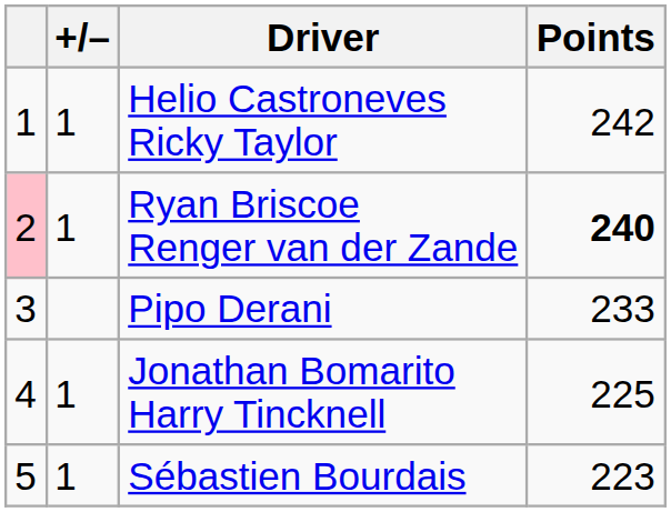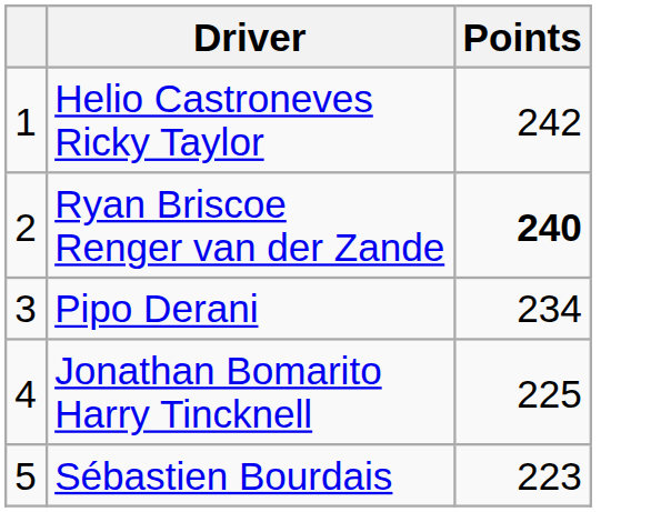 <table class="wikitable" style="font-size: 95%;">
 <tr>
 <th scope="col"></th>
-<th scope="col">+/–</th>
 <th scope="col">Driver</th>
 <th scope="col">Points</th>
 </tr>
 <tr>
 <td align=center>1</td>
-<td align="left"> 1</td>
 <td> <a href='#'>Helio Castroneves</a><br> <a href='#'>Ricky Taylor</a></td>
 <td align=right>242</td>
 </tr>
 <tr>
-<td align=center style="background: pink;">2</td>
-<td align="left"> 1</td>
+<td align=center>2</td>
 <td> <a href='#'>Ryan Briscoe</a><br> <a href='#'>Renger van der Zande</a></td>
 <td align=right><strong>240</strong></td>
 </tr>
 <tr>
 <td align=center>3</td>
-<td align="left"></td>
 <td> <a href='#'>Pipo Derani</a></td>
-<td align=right>233</td>
+<td align=right>234</td>
 </tr>
 <tr>
 <td align=center>4</td>
-<td align="left"> 1</td>
 <td> <a href='#'>Jonathan Bomarito</a><br> <a href='#'>Harry Tincknell</a></td>
 <td align=right>225</td>
 </tr>
 <tr>
 <td align=center>5</td>
-<td align="left"> 1</td>
 <td> <a href='#'>Sébastien Bourdais</a></td>
 <td align=right>223</td>
 </tr>
 </table>
